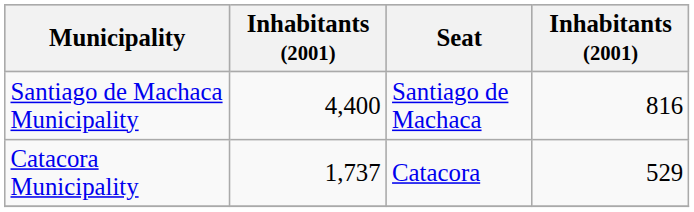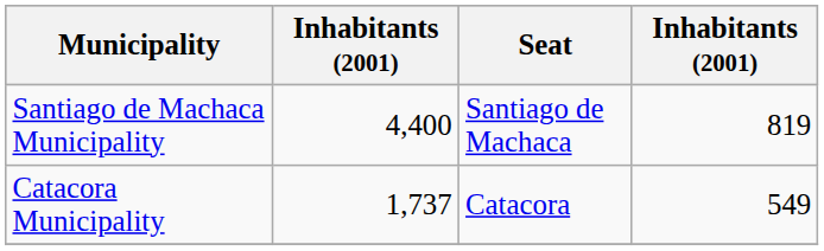 <table class="wikitable" border="1" style="width:35%;" border="1">
 <tr bgcolor=silver>
 <th><strong>Municipality</strong></th>
 <th><strong>Inhabitants <small> (2001)</small> </strong></th>
 <th><strong>Seat</strong></th>
 <th><strong>Inhabitants <small> (2001)</small> </strong></th>
 </tr>
 <tr>
 <td><a href='#'>Santiago de Machaca Municipality</a></td>
 <td align="right">4,400</td>
 <td><a href='#'>Santiago de Machaca</a></td>
-<td align="right">816</td>
+<td align="right">819</td>
 </tr>
 <tr>
 <td><a href='#'>Catacora Municipality</a></td>
 <td align="right">1,737</td>
 <td><a href='#'>Catacora</a></td>
-<td align="right">529</td>
+<td align="right">549</td>
 </tr>
 <tr>
 </tr>
 </table>
